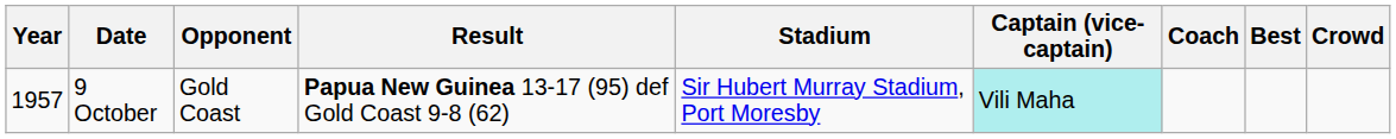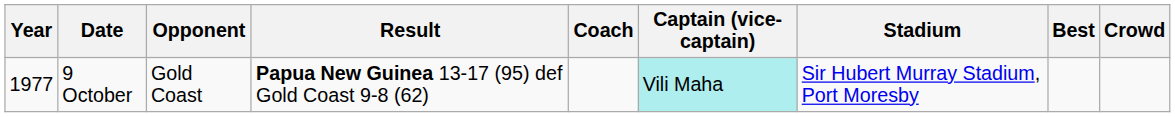 <table class="wikitable sortable" style="width: 75%; margin: 0 auto 0 auto;">
 <tr>
 <th>Year</th>
 <th>Date</th>
 <th>Opponent</th>
 <th>Result</th>
+<th>Coach</th>
+<th>Captain (vice-captain)</th>
 <th>Stadium</th>
-<th>Captain (vice-captain)</th>
-<th>Coach</th>
 <th>Best</th>
 <th>Crowd</th>
 </tr>
 <tr>
-<td>1957</td>
+<td>1977</td>
 <td>9 October</td>
 <td>Gold Coast</td>
 <td> <strong>Papua New Guinea</strong> 13-17 (95) def Gold Coast 9-8 (62)</td>
+<td></td>
+<td style="background: paleturquoise;">Vili Maha</td>
 <td><a href='#'>Sir Hubert Murray Stadium</a>, <a href='#'>Port Moresby</a></td>
-<td style="background: paleturquoise;">Vili Maha</td>
-<td></td>
 <td></td>
 <td></td>
 </tr>
 </table>
